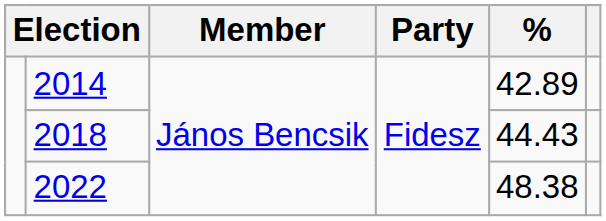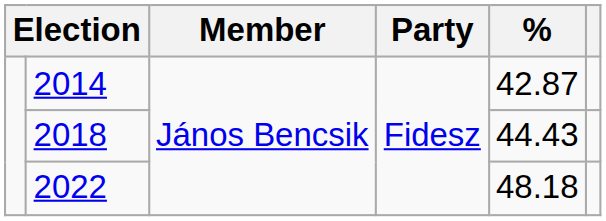 <table class=wikitable>
 <tr>
 <th colspan=2>Election</th>
 <th>Member</th>
 <th>Party</th>
 <th>%</th>
 <th></th>
 </tr>
 <tr>
 <td rowspan=3 bgcolor=></td>
 <td><a href='#'>2014</a></td>
 <td rowspan=3><a href='#'>János Bencsik</a></td>
 <td rowspan=3><a href='#'>Fidesz</a></td>
-<td align=right>42.89</td>
+<td align=right>42.87</td>
 <td align=center></td>
 </tr>
 <tr>
 <td><a href='#'>2018</a></td>
 <td align=right>44.43</td>
 <td align=center></td>
 </tr>
 <tr>
 <td><a href='#'>2022</a></td>
-<td align=right>48.38</td>
+<td align=right>48.18</td>
 <td align=center></td>
 </tr>
 </table>
